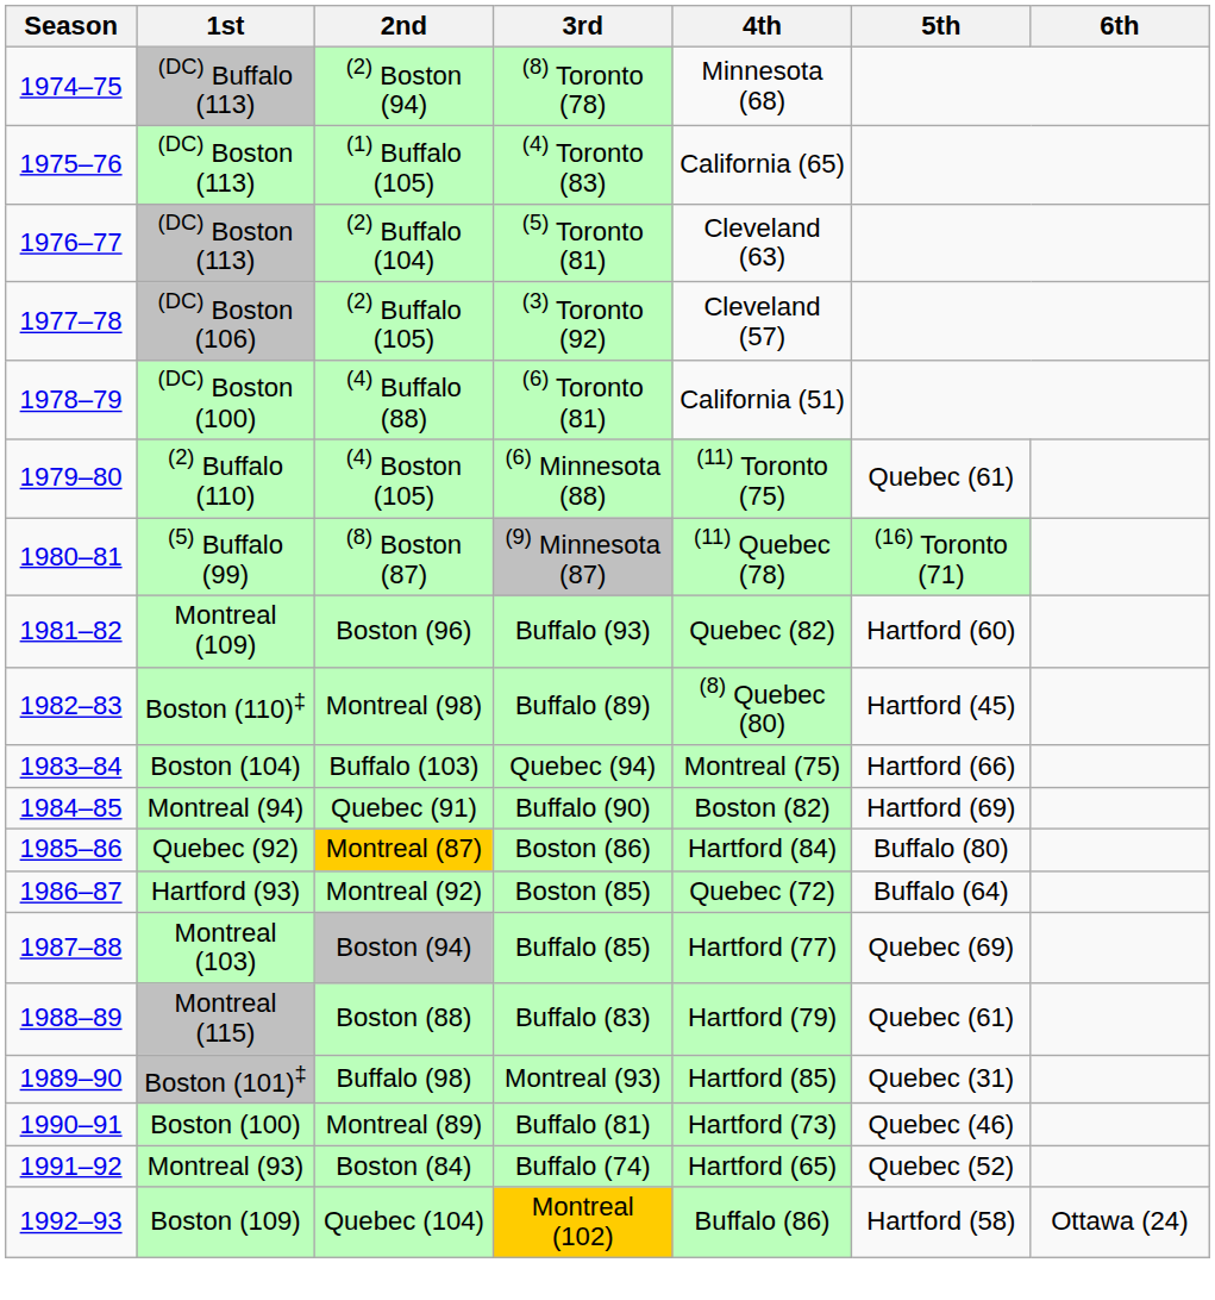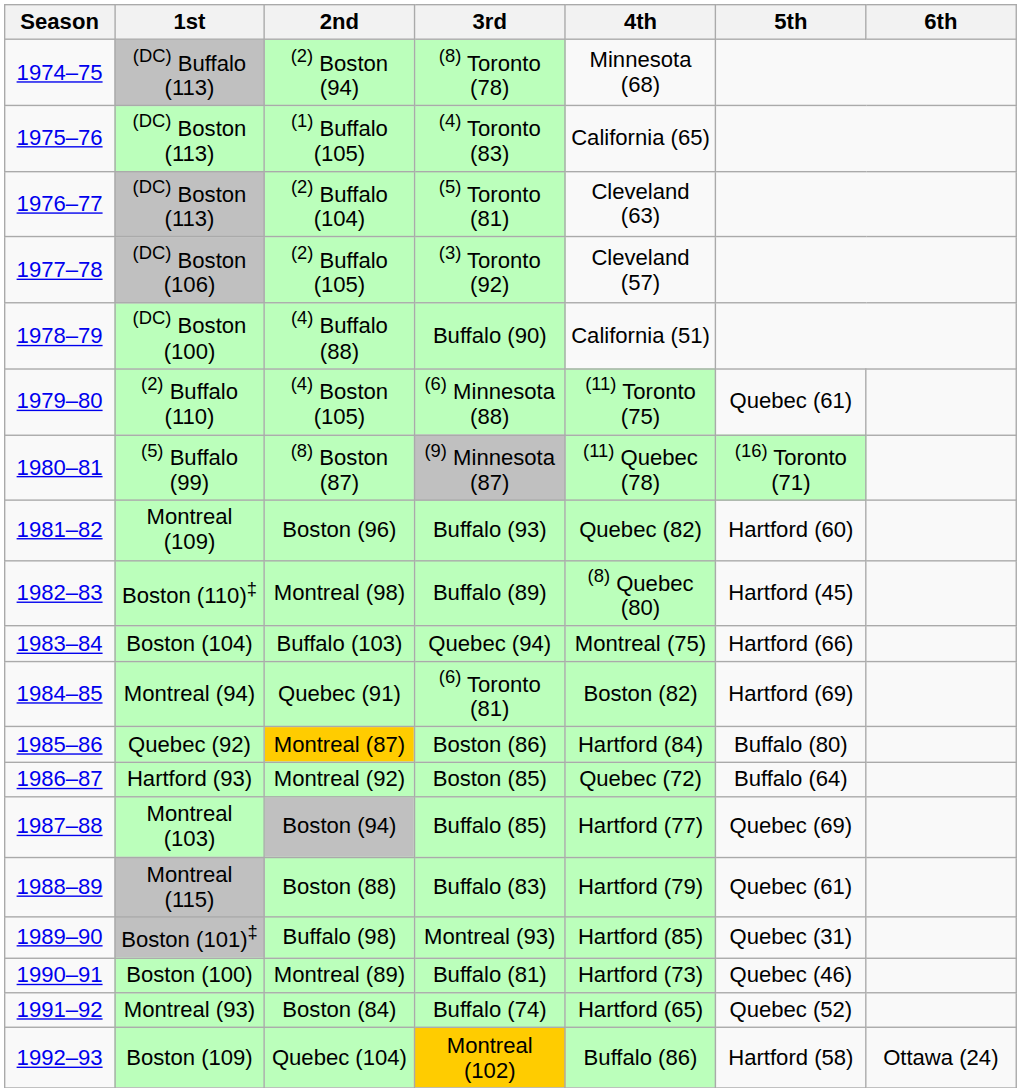 <table class="wikitable" width="83%">
 <tr>
 <th width="6%">Season</th>
 <th width="11%">1st</th>
 <th width="11%">2nd</th>
 <th width="11%">3rd</th>
 <th width="11%">4th</th>
 <th width="11%">5th</th>
 <th width="11%">6th</th>
 </tr>
 <tr align=center>
 <td><a href='#'>1974–75</a></td>
 <td bgcolor="#c0c0c0"><sup>(DC)</sup> Buffalo (113)</td>
 <td bgcolor="#bbffbb"><sup>(2)</sup> Boston (94)</td>
 <td bgcolor="#bbffbb"><sup>(8)</sup> Toronto (78)</td>
 <td>Minnesota (68)</td>
 <td colspan="2"></td>
 </tr>
 <tr align=center>
 <td><a href='#'>1975–76</a></td>
 <td bgcolor="#bbffbb"><sup>(DC)</sup> Boston (113)</td>
 <td bgcolor="#bbffbb"><sup>(1)</sup> Buffalo (105)</td>
 <td bgcolor="#bbffbb"><sup>(4)</sup> Toronto (83)</td>
 <td>California (65)</td>
 <td colspan="2"></td>
 </tr>
 <tr align=center>
 <td><a href='#'>1976–77</a></td>
 <td bgcolor="#c0c0c0"><sup>(DC)</sup> Boston (113)</td>
 <td bgcolor="#bbffbb"><sup>(2)</sup> Buffalo (104)</td>
 <td bgcolor="#bbffbb"><sup>(5)</sup> Toronto (81)</td>
 <td>Cleveland (63)</td>
 <td colspan="2"></td>
 </tr>
 <tr align=center>
 <td><a href='#'>1977–78</a></td>
 <td bgcolor="#c0c0c0"><sup>(DC)</sup> Boston (106)</td>
 <td bgcolor="#bbffbb"><sup>(2)</sup> Buffalo (105)</td>
 <td bgcolor="#bbffbb"><sup>(3)</sup> Toronto (92)</td>
 <td>Cleveland (57)</td>
 <td colspan="2"></td>
 </tr>
 <tr align=center>
 <td><a href='#'>1978–79</a></td>
 <td bgcolor="#bbffbb"><sup>(DC)</sup> Boston (100)</td>
 <td bgcolor="#bbffbb"><sup>(4)</sup> Buffalo (88)</td>
-<td bgcolor="#bbffbb"><sup>(6)</sup> Toronto (81)</td>
+<td bgcolor="#bbffbb">Buffalo (90)</td>
 <td>California (51)</td>
 <td colspan="2"></td>
 </tr>
 <tr align=center>
 <td><a href='#'>1979–80</a></td>
 <td bgcolor="#bbffbb"><sup>(2)</sup> Buffalo (110)</td>
 <td bgcolor="#bbffbb"><sup>(4)</sup> Boston (105)</td>
 <td bgcolor="#bbffbb"><sup>(6)</sup> Minnesota (88)</td>
 <td bgcolor="#bbffbb"><sup>(11)</sup> Toronto (75)</td>
 <td>Quebec (61)</td>
 <td colspan="1"></td>
 </tr>
 <tr align=center>
 <td><a href='#'>1980–81</a></td>
 <td bgcolor="#bbffbb"><sup>(5)</sup> Buffalo (99)</td>
 <td bgcolor="#bbffbb"><sup>(8)</sup> Boston (87)</td>
 <td bgcolor="#c0c0c0"><sup>(9)</sup> Minnesota (87)</td>
 <td bgcolor="#bbffbb"><sup>(11)</sup> Quebec (78)</td>
 <td bgcolor="#bbffbb"><sup>(16)</sup> Toronto (71)</td>
 <td colspan="1"></td>
 </tr>
 <tr align=center>
 <td><a href='#'>1981–82</a></td>
 <td bgcolor="#bbffbb">Montreal (109)</td>
 <td bgcolor="#bbffbb">Boston (96)</td>
 <td bgcolor="#bbffbb">Buffalo (93)</td>
 <td bgcolor="#bbffbb">Quebec (82)</td>
 <td>Hartford (60)</td>
 <td colspan="1"></td>
 </tr>
 <tr align=center>
 <td><a href='#'>1982–83</a></td>
 <td bgcolor="#bbffbb">Boston (110)<sup>‡</sup></td>
 <td bgcolor="#bbffbb">Montreal (98)</td>
 <td bgcolor="#bbffbb">Buffalo (89)</td>
 <td bgcolor="#bbffbb"><sup>(8)</sup> Quebec (80)</td>
 <td>Hartford (45)</td>
 <td colspan="1"></td>
 </tr>
 <tr align=center>
 <td><a href='#'>1983–84</a></td>
 <td bgcolor="#bbffbb">Boston (104)</td>
 <td bgcolor="#bbffbb">Buffalo (103)</td>
 <td bgcolor="#bbffbb">Quebec (94)</td>
 <td bgcolor="#bbffbb">Montreal (75)</td>
 <td>Hartford (66)</td>
 <td colspan="1"></td>
 </tr>
 <tr align=center>
 <td><a href='#'>1984–85</a></td>
 <td bgcolor="#bbffbb">Montreal (94)</td>
 <td bgcolor="#bbffbb">Quebec (91)</td>
-<td bgcolor="#bbffbb">Buffalo (90)</td>
+<td bgcolor="#bbffbb"><sup>(6)</sup> Toronto (81)</td>
 <td bgcolor="#bbffbb">Boston (82)</td>
 <td>Hartford (69)</td>
 <td colspan="1"></td>
 </tr>
 <tr align=center>
 <td><a href='#'>1985–86</a></td>
 <td bgcolor="#bbffbb">Quebec (92)</td>
 <td bgcolor="#ffcc00">Montreal (87)</td>
 <td bgcolor="#bbffbb">Boston (86)</td>
 <td bgcolor="#bbffbb">Hartford (84)</td>
 <td>Buffalo (80)</td>
 <td colspan="1"></td>
 </tr>
 <tr align=center>
 <td><a href='#'>1986–87</a></td>
 <td bgcolor="#bbffbb">Hartford (93)</td>
 <td bgcolor="#bbffbb">Montreal (92)</td>
 <td bgcolor="#bbffbb">Boston (85)</td>
 <td bgcolor="#bbffbb">Quebec (72)</td>
 <td>Buffalo (64)</td>
 <td colspan="1"></td>
 </tr>
 <tr align=center>
 <td><a href='#'>1987–88</a></td>
 <td bgcolor="#bbffbb">Montreal (103)</td>
 <td bgcolor="#c0c0c0">Boston (94)</td>
 <td bgcolor="#bbffbb">Buffalo (85)</td>
 <td bgcolor="#bbffbb">Hartford (77)</td>
 <td>Quebec (69)</td>
 <td colspan="1"></td>
 </tr>
 <tr align=center>
 <td><a href='#'>1988–89</a></td>
 <td bgcolor="#c0c0c0">Montreal (115)</td>
 <td bgcolor="#bbffbb">Boston (88)</td>
 <td bgcolor="#bbffbb">Buffalo (83)</td>
 <td bgcolor="#bbffbb">Hartford (79)</td>
 <td>Quebec (61)</td>
 <td colspan="1"></td>
 </tr>
 <tr align=center>
 <td><a href='#'>1989–90</a></td>
 <td bgcolor="#c0c0c0">Boston (101)<sup>‡</sup></td>
 <td bgcolor="#bbffbb">Buffalo (98)</td>
 <td bgcolor="#bbffbb">Montreal (93)</td>
 <td bgcolor="#bbffbb">Hartford (85)</td>
 <td>Quebec (31)</td>
 <td colspan="1"></td>
 </tr>
 <tr align=center>
 <td><a href='#'>1990–91</a></td>
 <td bgcolor="#bbffbb">Boston (100)</td>
 <td bgcolor="#bbffbb">Montreal (89)</td>
 <td bgcolor="#bbffbb">Buffalo (81)</td>
 <td bgcolor="#bbffbb">Hartford (73)</td>
 <td>Quebec (46)</td>
 <td colspan="1"></td>
 </tr>
 <tr align=center>
 <td><a href='#'>1991–92</a></td>
 <td bgcolor="#bbffbb">Montreal (93)</td>
 <td bgcolor="#bbffbb">Boston (84)</td>
 <td bgcolor="#bbffbb">Buffalo (74)</td>
 <td bgcolor="#bbffbb">Hartford (65)</td>
 <td>Quebec (52)</td>
 <td colspan="1"></td>
 </tr>
 <tr align=center>
 <td><a href='#'>1992–93</a></td>
 <td bgcolor="#bbffbb">Boston (109)</td>
 <td bgcolor="#bbffbb">Quebec (104)</td>
 <td bgcolor="#ffcc00">Montreal (102)</td>
 <td bgcolor="#bbffbb">Buffalo (86)</td>
 <td>Hartford (58)</td>
 <td>Ottawa (24)</td>
 </tr>
 </table>
